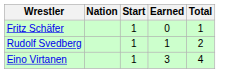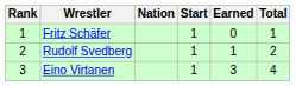 <table class="wikitable sortable" style="text-align:center;">
 <tr>
+<th>Rank</th>
 <th>Wrestler</th>
 <th>Nation</th>
 <th>Start</th>
 <th>Earned</th>
 <th>Total</th>
 </tr>
 <tr style="background:#cfc;">
+<td>1</td>
 <td align=left><a href='#'>Fritz Schäfer</a></td>
 <td align=left></td>
 <td>1</td>
 <td>0</td>
 <td>1</td>
 </tr>
 <tr style="background:#cfc;">
+<td>2</td>
 <td align=left><a href='#'>Rudolf Svedberg</a></td>
 <td align=left></td>
 <td>1</td>
 <td>1</td>
 <td>2</td>
 </tr>
 <tr style="background:#cfc;">
+<td>3</td>
 <td align=left><a href='#'>Eino Virtanen</a></td>
 <td align=left></td>
 <td>1</td>
 <td>3</td>
 <td>4</td>
 </tr>
 </table>
